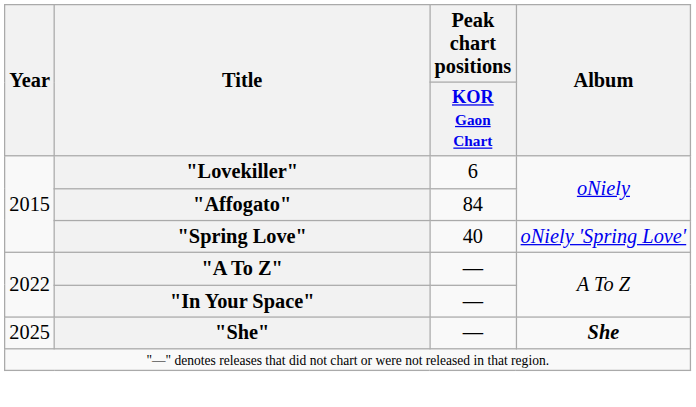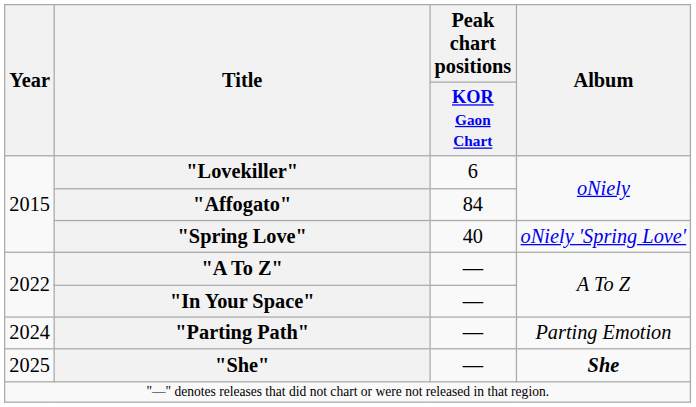 <table class="wikitable plainrowheaders" style="text-align:center;">
 <tr>
 <th scope="col" rowspan="2">Year</th>
 <th scope="col" rowspan="2" style="width:18em;">Title</th>
 <th>Peak chart positions</th>
 <th scope="col" rowspan="2">Album</th>
 </tr>
 <tr>
 <th scope="col" style="width:3em;font-size:90%;"><a href='#'>KOR<br><small>Gaon Chart</small></a><br></th>
 </tr>
 <tr>
 <td rowspan=3>2015</td>
 <th scope="row">"Lovekiller"<br></th>
 <td>6</td>
 <td rowspan=2><em><a href='#'>oNiely</a></em></td>
 </tr>
 <tr>
 <th scope="row">"Affogato"<br></th>
 <td>84</td>
 </tr>
 <tr>
 <th scope="row">"Spring Love"<br></th>
 <td>40</td>
 <td><em><a href='#'>oNiely 'Spring Love'</a></em></td>
 </tr>
 <tr>
 <td rowspan="2">2022</td>
 <th scope="row">"A To Z"</th>
 <td>—</td>
 <td rowspan="2"><em>A To Z</em></td>
 </tr>
 <tr>
 <th scope="row">"In Your Space"</th>
 <td>—</td>
 </tr>
 <tr>
+<td>2024</td>
+<th scope="row">"Parting Path"</th>
+<td>—</td>
+<td><em>Parting Emotion</em></td>
+</tr>
+<tr>
 <td>2025</td>
 <th scope="row">"She"</th>
 <td>—</td>
 <td><strong><em>She</em></strong></td>
 </tr>
 <tr>
 <td colspan="4" style="text-align:center; font-size:8pt;">"—" denotes releases that did not chart or were not released in that region.</td>
 </tr>
 </table>
